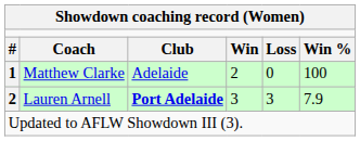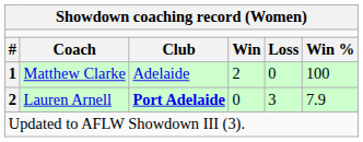 <table class="wikitable">
 <tr>
 <th colspan="6">Showdown coaching record (Women)</th>
 </tr>
 <tr>
 <td colspan="6"></td>
 </tr>
 <tr>
 <th>#</th>
 <th>Coach</th>
 <th>Club</th>
 <th>Win</th>
 <th>Loss</th>
 <th>Win %</th>
 </tr>
 <tr style="background:#cfc;">
 <th>1</th>
 <td><a href='#'>Matthew Clarke</a></td>
 <td><a href='#'>Adelaide</a></td>
 <td>2</td>
 <td>0</td>
 <td>100</td>
 </tr>
 <tr style="background:#cfc;">
 <th>2</th>
 <td><a href='#'>Lauren Arnell</a></td>
 <td><strong><a href='#'>Port Adelaide</a></strong></td>
-<td>3</td>
+<td>0</td>
 <td>3</td>
 <td>7.9</td>
 </tr>
 <tr>
 <td colspan="6">Updated to AFLW Showdown III (3).</td>
 </tr>
 </table>
